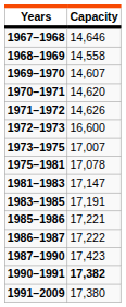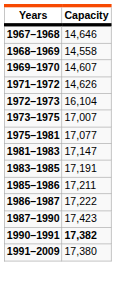 <table class="wikitable">
 <tr>
 <th style="background:#FFFFFF; border-top:#F74902 5px solid; border-bottom:#000000 5px solid;">Years</th>
 <th style="background:#FFFFFF; border-top:#F74902 5px solid; border-bottom:#000000 5px solid;">Capacity</th>
 </tr>
 <tr>
 <td style=text-align:center><strong>1967–1968</strong></td>
 <td>14,646</td>
 </tr>
 <tr>
 <td style=text-align:center><strong>1968–1969</strong></td>
 <td>14,558</td>
 </tr>
 <tr>
 <td style=text-align:center><strong>1969–1970</strong></td>
 <td>14,607</td>
 </tr>
 <tr>
-<td style=text-align:center><strong>1970–1971</strong></td>
-<td>14,620</td>
-</tr>
-<tr>
 <td style=text-align:center><strong>1971–1972</strong></td>
 <td>14,626</td>
 </tr>
 <tr>
 <td style=text-align:center><strong>1972–1973</strong></td>
-<td>16,600</td>
+<td>16,104</td>
 </tr>
 <tr>
 <td style=text-align:center><strong>1973–1975</strong></td>
 <td>17,007</td>
 </tr>
 <tr>
 <td style=text-align:center><strong>1975–1981</strong></td>
-<td>17,078</td>
+<td>17,077</td>
 </tr>
 <tr>
 <td style=text-align:center><strong>1981–1983</strong></td>
 <td>17,147</td>
 </tr>
 <tr>
 <td style=text-align:center><strong>1983–1985</strong></td>
 <td>17,191</td>
 </tr>
 <tr>
 <td style=text-align:center><strong>1985–1986</strong></td>
-<td>17,221</td>
+<td>17,211</td>
 </tr>
 <tr>
 <td style=text-align:center><strong>1986–1987</strong></td>
 <td>17,222</td>
 </tr>
 <tr>
 <td style=text-align:center><strong>1987–1990</strong></td>
 <td>17,423</td>
 </tr>
 <tr>
 <td style=text-align:center><strong>1990–1991</strong></td>
 <td><strong>17,382</strong></td>
 </tr>
 <tr>
 <td style=text-align:center><strong>1991–2009</strong></td>
 <td>17,380</td>
 </tr>
 </table>
